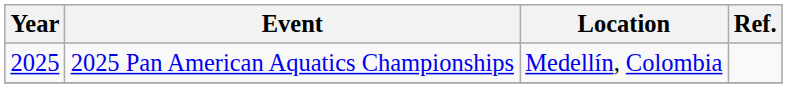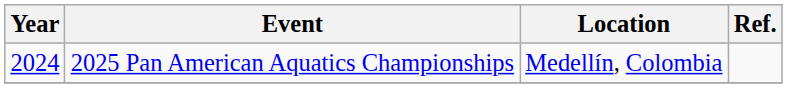 <table class="wikitable">
 <tr>
 <th>Year</th>
 <th>Event</th>
 <th>Location</th>
 <th>Ref.</th>
 </tr>
 <tr>
-<td><a href='#'>2025</a></td>
+<td><a href='#'>2024</a></td>
 <td><a href='#'>2025 Pan American Aquatics Championships</a></td>
 <td> <a href='#'>Medellín</a>, <a href='#'>Colombia</a></td>
 <td></td>
 </tr>
 <tr>
 </tr>
 </table>
